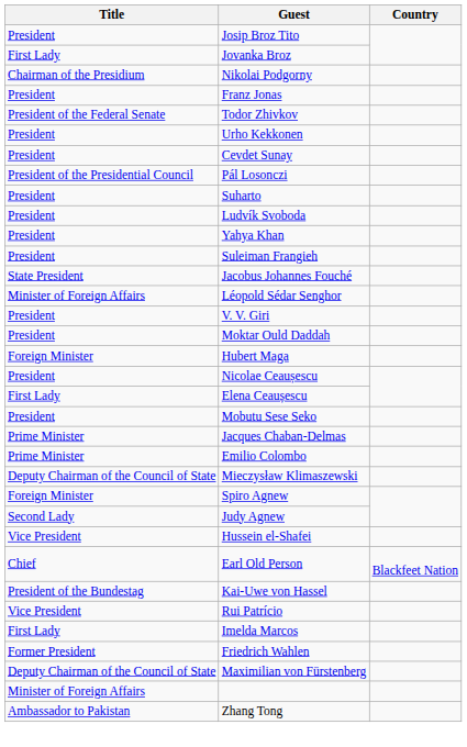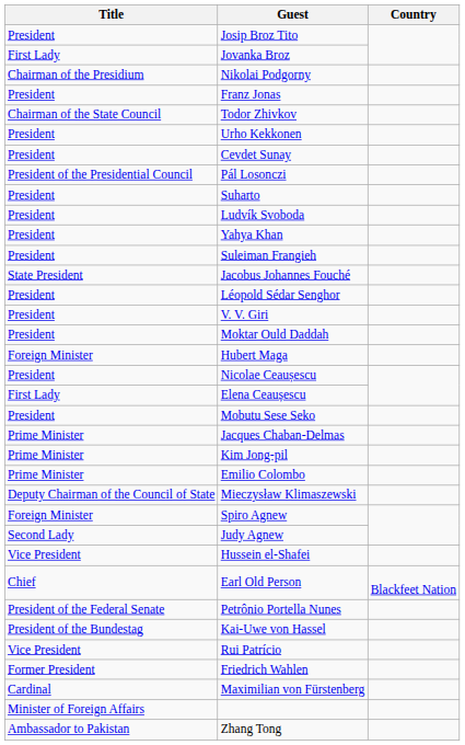 <table class="wikitable">
 <tr>
 <th>Title</th>
 <th>Guest</th>
 <th>Country</th>
 </tr>
 <tr>
 <td><a href='#'>President</a></td>
 <td><a href='#'>Josip Broz Tito</a></td>
 <td rowspan="2"></td>
 </tr>
 <tr>
 <td><a href='#'>First Lady</a></td>
 <td><a href='#'>Jovanka Broz</a></td>
 </tr>
 <tr>
 <td><a href='#'>Chairman of the Presidium</a></td>
 <td><a href='#'>Nikolai Podgorny</a></td>
 <td></td>
 </tr>
 <tr>
 <td><a href='#'>President</a></td>
 <td><a href='#'>Franz Jonas</a></td>
 <td></td>
 </tr>
 <tr>
-<td><a href='#'>President of the Federal Senate</a></td>
+<td><a href='#'>Chairman of the State Council</a></td>
 <td><a href='#'>Todor Zhivkov</a></td>
 <td></td>
 </tr>
 <tr>
 <td><a href='#'>President</a></td>
 <td><a href='#'>Urho Kekkonen</a></td>
 <td></td>
 </tr>
 <tr>
 <td><a href='#'>President</a></td>
 <td><a href='#'>Cevdet Sunay</a></td>
 <td></td>
 </tr>
 <tr>
 <td><a href='#'>President of the Presidential Council</a></td>
 <td><a href='#'>Pál Losonczi</a></td>
 <td></td>
 </tr>
 <tr>
 <td><a href='#'>President</a></td>
 <td><a href='#'>Suharto</a></td>
 <td></td>
 </tr>
 <tr>
 <td><a href='#'>President</a></td>
 <td><a href='#'>Ludvík Svoboda</a></td>
 <td></td>
 </tr>
 <tr>
 <td><a href='#'>President</a></td>
 <td><a href='#'>Yahya Khan</a></td>
 <td></td>
 </tr>
 <tr>
 <td><a href='#'>President</a></td>
 <td><a href='#'>Suleiman Frangieh</a></td>
 <td></td>
 </tr>
 <tr>
 <td><a href='#'>State President</a></td>
 <td><a href='#'>Jacobus Johannes Fouché</a></td>
 <td></td>
 </tr>
 <tr>
-<td><a href='#'>Minister of Foreign Affairs</a></td>
+<td><a href='#'>President</a></td>
 <td><a href='#'>Léopold Sédar Senghor</a></td>
 <td></td>
 </tr>
 <tr>
 <td><a href='#'>President</a></td>
 <td><a href='#'>V. V. Giri</a></td>
 <td></td>
 </tr>
 <tr>
 <td><a href='#'>President</a></td>
 <td><a href='#'>Moktar Ould Daddah</a></td>
 <td></td>
 </tr>
 <tr>
 <td><a href='#'>Foreign Minister</a></td>
 <td><a href='#'>Hubert Maga</a></td>
 <td></td>
 </tr>
 <tr>
 <td><a href='#'>President</a></td>
 <td><a href='#'>Nicolae Ceaușescu</a></td>
 <td rowspan="2"></td>
 </tr>
 <tr>
 <td><a href='#'>First Lady</a></td>
 <td><a href='#'>Elena Ceaușescu</a></td>
 </tr>
 <tr>
 <td><a href='#'>President</a></td>
 <td><a href='#'>Mobutu Sese Seko</a></td>
 <td></td>
 </tr>
 <tr>
 <td><a href='#'>Prime Minister</a></td>
 <td><a href='#'>Jacques Chaban-Delmas</a></td>
 <td></td>
 </tr>
 <tr>
 <td><a href='#'>Prime Minister</a></td>
+<td><a href='#'>Kim Jong-pil</a></td>
+<td></td>
+</tr>
+<tr>
+<td><a href='#'>Prime Minister</a></td>
 <td><a href='#'>Emilio Colombo</a></td>
 <td></td>
 </tr>
 <tr>
 <td><a href='#'>Deputy Chairman of the Council of State</a></td>
 <td><a href='#'>Mieczysław Klimaszewski</a></td>
 <td></td>
 </tr>
 <tr>
 <td><a href='#'>Foreign Minister</a></td>
 <td><a href='#'>Spiro Agnew</a></td>
 <td rowspan="2"></td>
 </tr>
 <tr>
 <td><a href='#'>Second Lady</a></td>
 <td><a href='#'>Judy Agnew</a></td>
 </tr>
 <tr>
 <td><a href='#'>Vice President</a></td>
 <td><a href='#'>Hussein el-Shafei</a></td>
 <td></td>
 </tr>
 <tr>
 <td><a href='#'>Chief</a></td>
 <td><a href='#'>Earl Old Person</a></td>
 <td><br><a href='#'>Blackfeet Nation</a></td>
 </tr>
 <tr>
+<td><a href='#'>President of the Federal Senate</a></td>
+<td><a href='#'>Petrônio Portella Nunes</a></td>
+<td></td>
+</tr>
+<tr>
 <td><a href='#'>President of the Bundestag</a></td>
 <td><a href='#'>Kai-Uwe von Hassel</a></td>
 <td></td>
 </tr>
 <tr>
 <td><a href='#'>Vice President</a></td>
 <td><a href='#'>Rui Patrício</a></td>
 <td></td>
 </tr>
 <tr>
-<td><a href='#'>First Lady</a></td>
-<td><a href='#'>Imelda Marcos</a></td>
-<td></td>
-</tr>
-<tr>
 <td><a href='#'>Former President</a></td>
 <td><a href='#'>Friedrich Wahlen</a></td>
 <td></td>
 </tr>
 <tr>
-<td><a href='#'>Deputy Chairman of the Council of State</a></td>
+<td><a href='#'>Cardinal</a></td>
 <td><a href='#'>Maximilian von Fürstenberg</a></td>
 <td></td>
 </tr>
 <tr>
 <td><a href='#'>Minister of Foreign Affairs</a></td>
 <td></td>
 <td></td>
 </tr>
 <tr>
 <td><a href='#'>Ambassador to Pakistan</a></td>
 <td>Zhang Tong</td>
 <td></td>
 </tr>
 </table>
